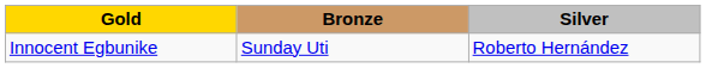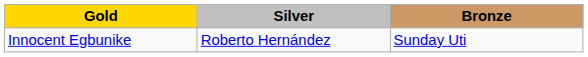 <table class="wikitable" style="text-align:left">
 <tr align="center">
 <td width=200 bgcolor=gold><strong>Gold</strong></td>
+<td width=200 bgcolor=silver><strong>Silver</strong></td>
 <td width=200 bgcolor=CC9966><strong>Bronze</strong></td>
-<td width=200 bgcolor=silver><strong>Silver</strong></td>
 </tr>
 <tr>
 <td><a href='#'>Innocent Egbunike</a><br><em></em></td>
+<td><a href='#'>Roberto Hernández</a><br><em></em></td>
 <td><a href='#'>Sunday Uti</a><br><em></em></td>
-<td><a href='#'>Roberto Hernández</a><br><em></em></td>
 </tr>
 </table>
